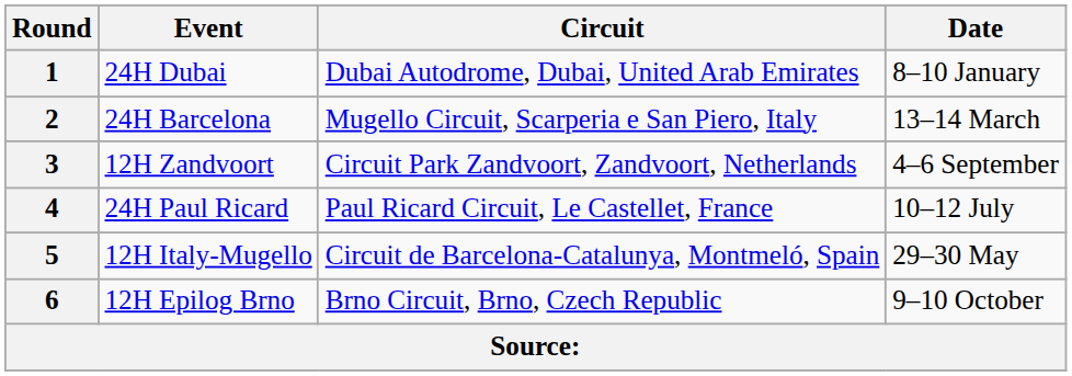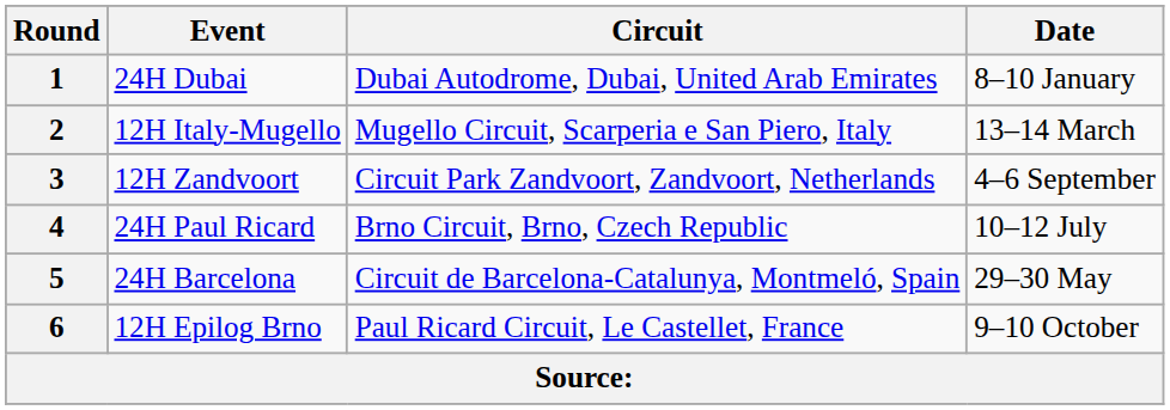 <table class="wikitable" style="font-size: 85%;">
 <tr>
 <th>Round</th>
 <th>Event</th>
 <th>Circuit</th>
 <th>Date</th>
 </tr>
 <tr>
 <th>1</th>
 <td><a href='#'>24H Dubai</a></td>
 <td> <a href='#'>Dubai Autodrome</a>, <a href='#'>Dubai</a>, <a href='#'>United Arab Emirates</a></td>
 <td>8–10 January</td>
 </tr>
 <tr>
 <th>2</th>
-<td><a href='#'>24H Barcelona</a></td>
+<td><a href='#'>12H Italy-Mugello</a></td>
 <td> <a href='#'>Mugello Circuit</a>, <a href='#'>Scarperia e San Piero</a>, <a href='#'>Italy</a></td>
 <td>13–14 March</td>
 </tr>
 <tr>
 <th>3</th>
 <td><a href='#'>12H Zandvoort</a></td>
 <td> <a href='#'>Circuit Park Zandvoort</a>, <a href='#'>Zandvoort</a>, <a href='#'>Netherlands</a></td>
 <td>4–6 September</td>
 </tr>
 <tr>
 <th>4</th>
 <td><a href='#'>24H Paul Ricard</a></td>
-<td> <a href='#'>Paul Ricard Circuit</a>, <a href='#'>Le Castellet</a>, <a href='#'>France</a></td>
+<td> <a href='#'>Brno Circuit</a>, <a href='#'>Brno</a>, <a href='#'>Czech Republic</a></td>
 <td>10–12 July</td>
 </tr>
 <tr>
 <th>5</th>
-<td><a href='#'>12H Italy-Mugello</a></td>
+<td><a href='#'>24H Barcelona</a></td>
 <td> <a href='#'>Circuit de Barcelona-Catalunya</a>, <a href='#'>Montmeló</a>, <a href='#'>Spain</a></td>
 <td>29–30 May</td>
 </tr>
 <tr>
 <th>6</th>
 <td><a href='#'>12H Epilog Brno</a></td>
-<td> <a href='#'>Brno Circuit</a>, <a href='#'>Brno</a>, <a href='#'>Czech Republic</a></td>
+<td> <a href='#'>Paul Ricard Circuit</a>, <a href='#'>Le Castellet</a>, <a href='#'>France</a></td>
 <td>9–10 October</td>
 </tr>
 <tr>
 <th colspan=4>Source:</th>
 </tr>
 </table>
